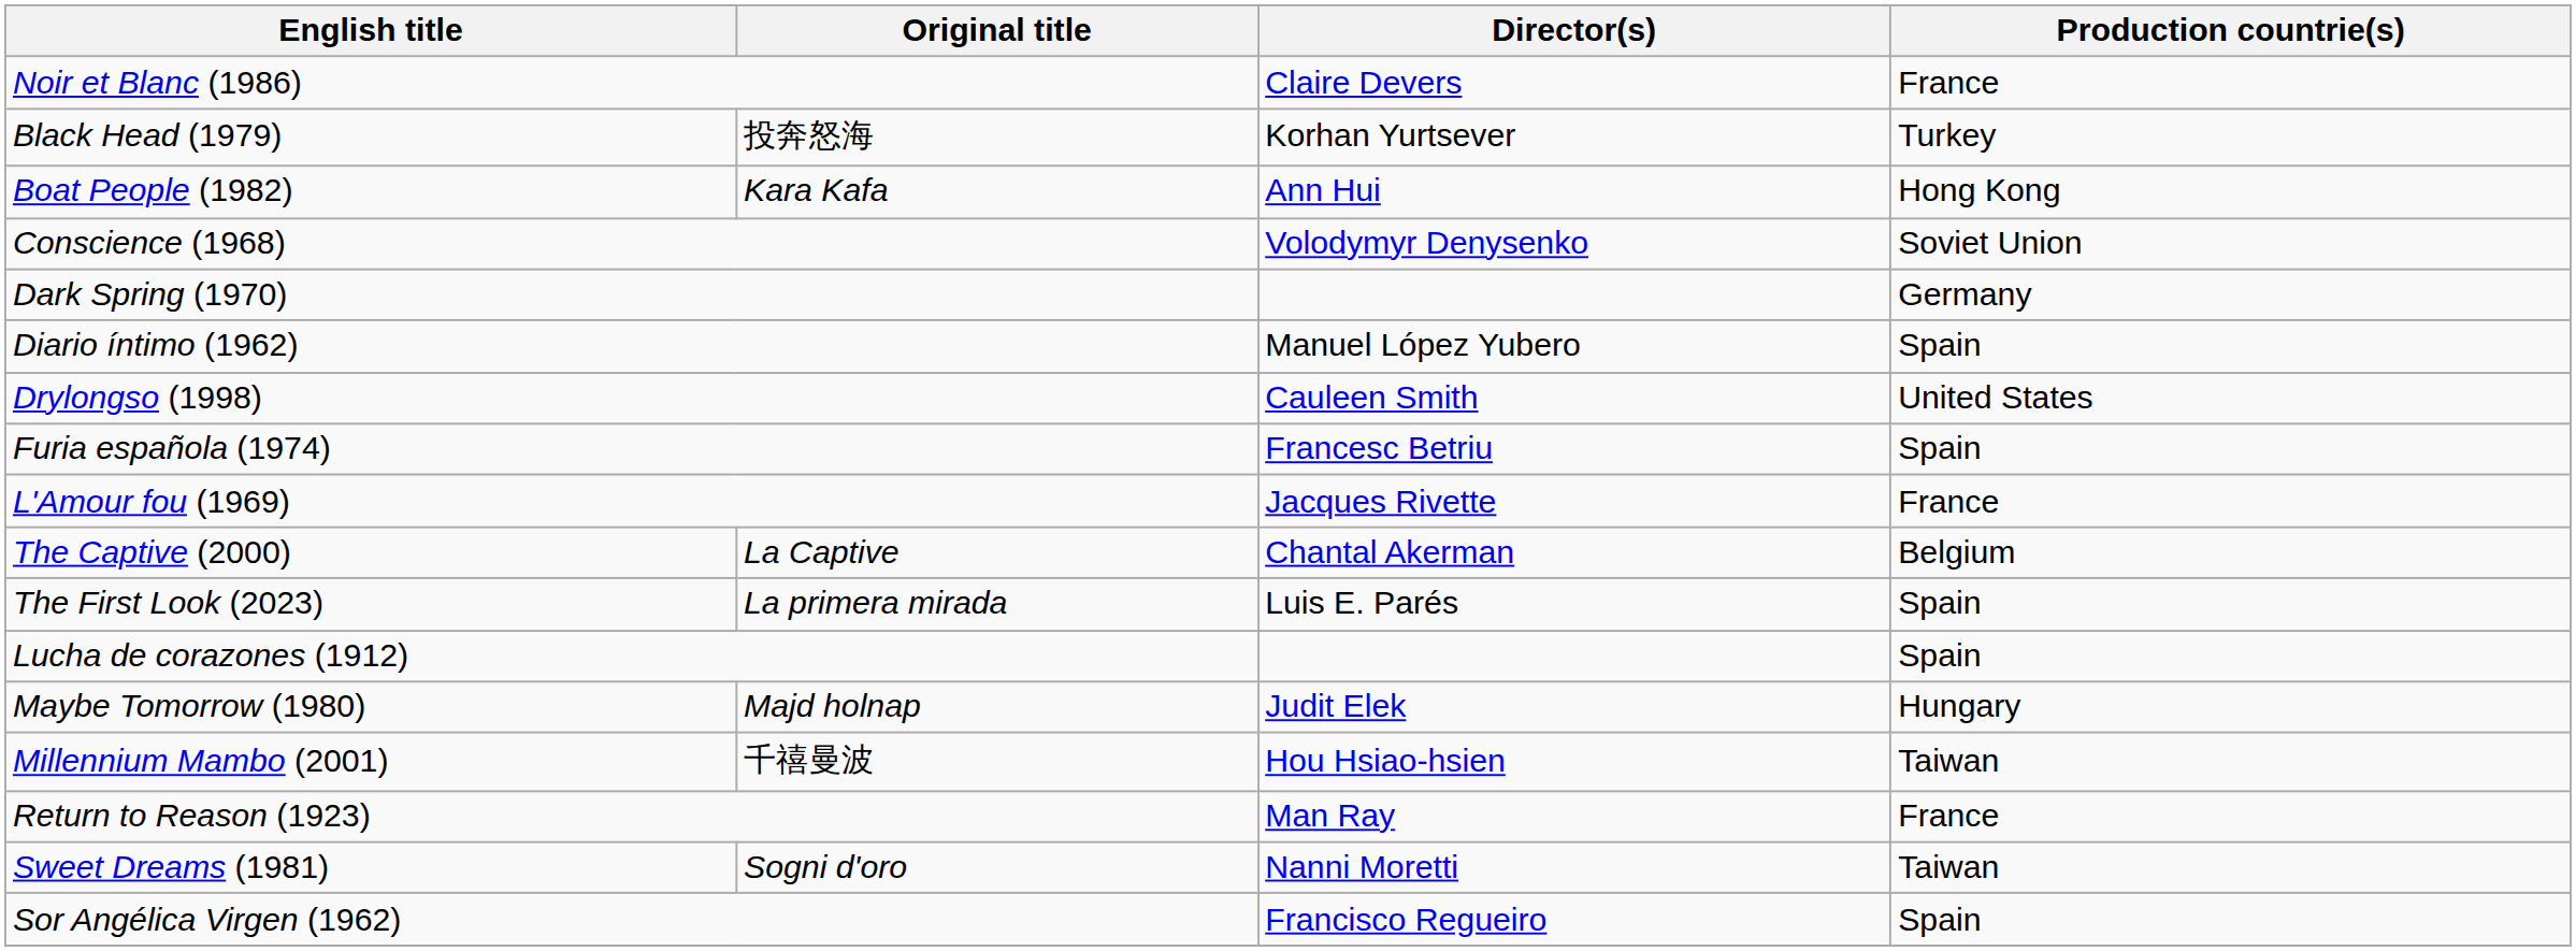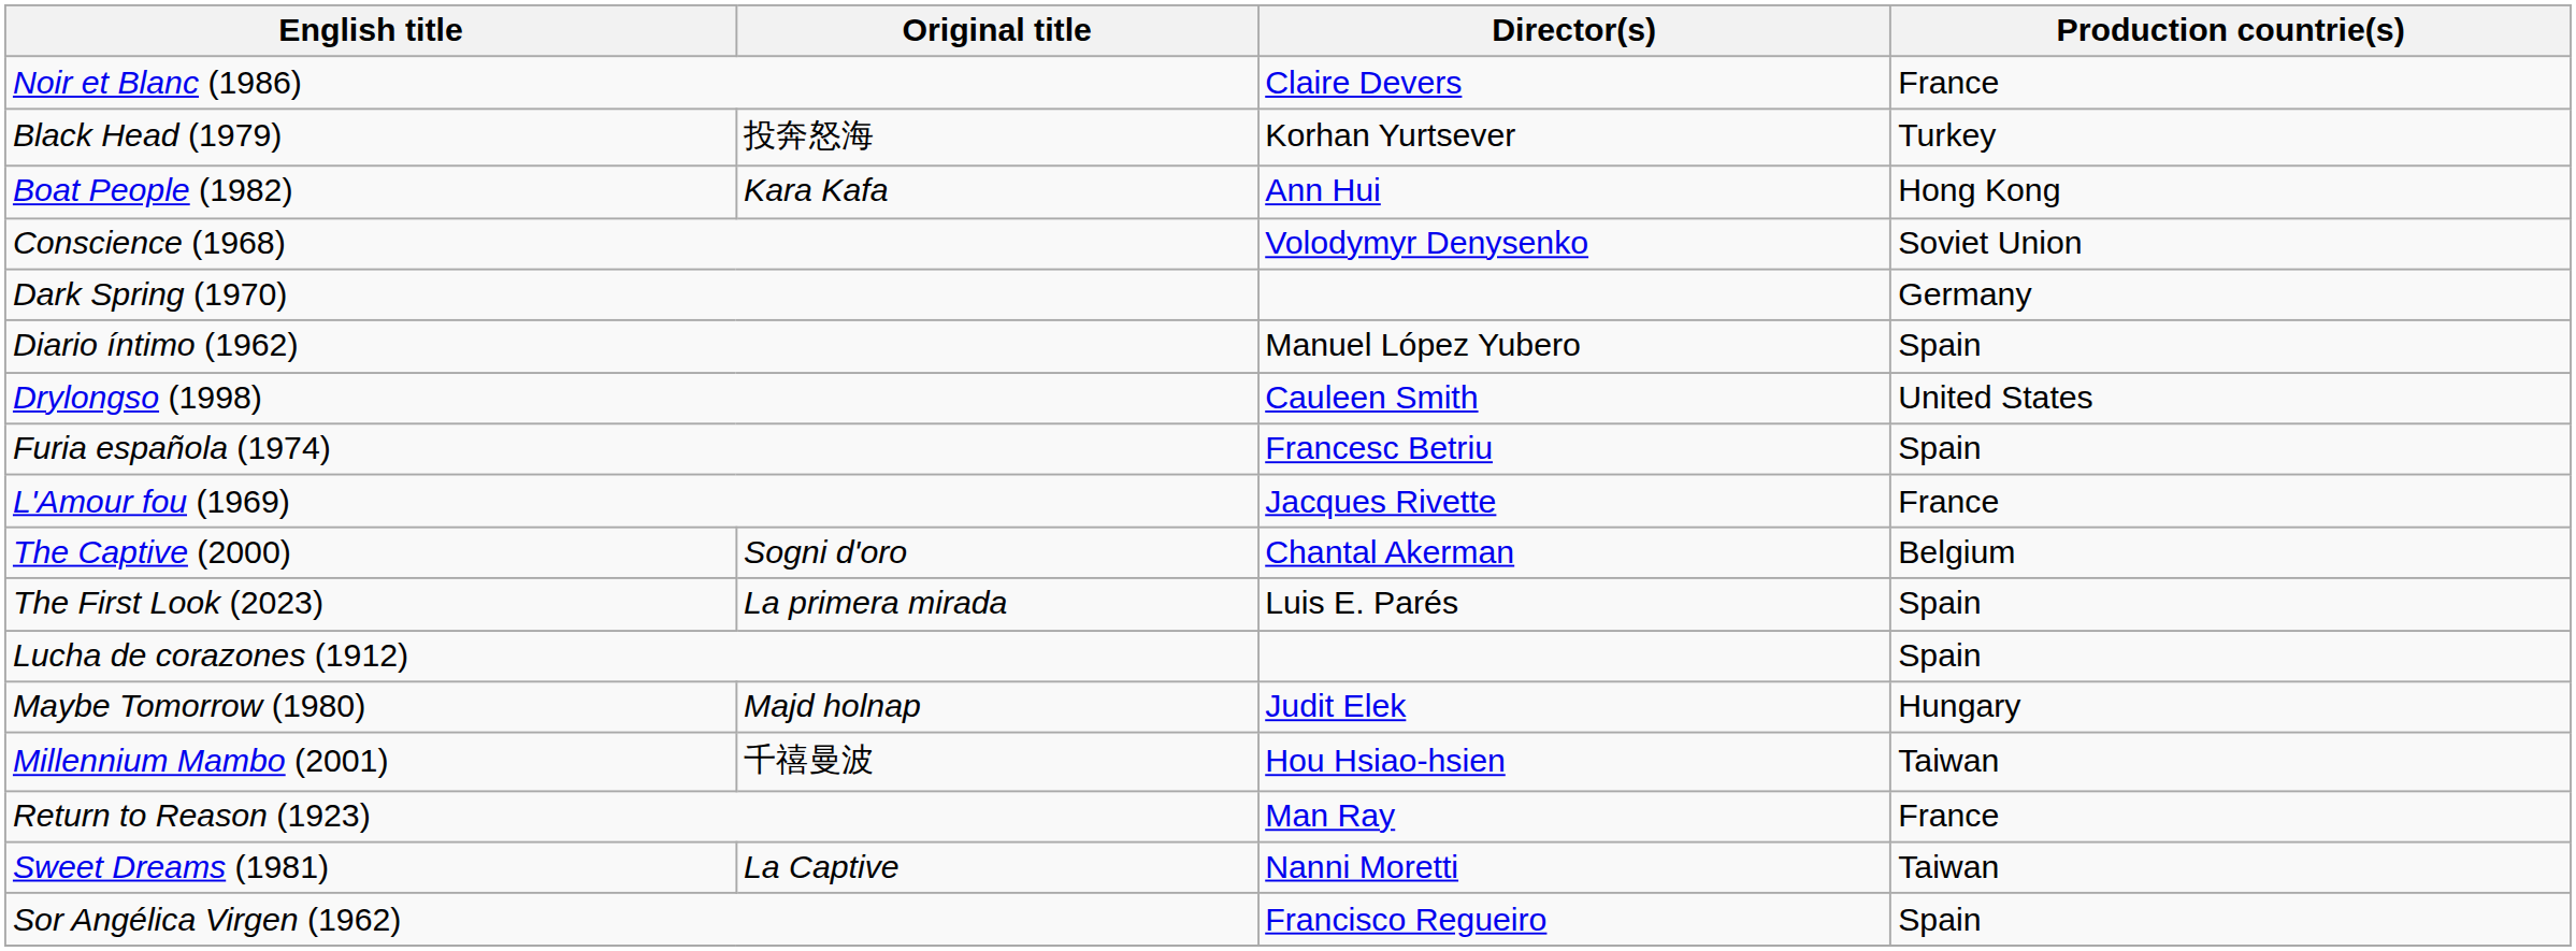 <table class="sortable wikitable" style="width:100%; margin-bottom:4px" cellpadding="5">
 <tr>
 <th scope="col">English title</th>
 <th scope="col">Original title</th>
 <th scope="col">Director(s)</th>
 <th scope="col">Production countrie(s)</th>
 </tr>
 <tr>
 <td colspan="2"><em><a href='#'>Noir et Blanc</a></em> (1986)</td>
 <td><a href='#'>Claire Devers</a></td>
 <td>France</td>
 </tr>
 <tr>
 <td><em>Black Head</em> (1979)</td>
 <td>投奔怒海</td>
 <td>Korhan Yurtsever</td>
 <td>Turkey</td>
 </tr>
 <tr>
 <td><em><a href='#'>Boat People</a></em> (1982)</td>
 <td><em>Kara Kafa</em></td>
 <td><a href='#'>Ann Hui</a></td>
 <td>Hong Kong</td>
 </tr>
 <tr>
 <td colspan="2"><em>Conscience</em> (1968)</td>
 <td><a href='#'>Volodymyr Denysenko</a></td>
 <td>Soviet Union</td>
 </tr>
 <tr>
 <td colspan="2"><em>Dark Spring</em> (1970)</td>
 <td></td>
 <td>Germany</td>
 </tr>
 <tr>
 <td colspan="2"><em>Diario íntimo</em> (1962)</td>
 <td>Manuel López Yubero</td>
 <td>Spain</td>
 </tr>
 <tr>
 <td colspan="2"><em><a href='#'>Drylongso</a></em> (1998)</td>
 <td><a href='#'>Cauleen Smith</a></td>
 <td>United States</td>
 </tr>
 <tr>
 <td colspan="2"><em>Furia española</em> (1974)</td>
 <td><a href='#'>Francesc Betriu</a></td>
 <td>Spain</td>
 </tr>
 <tr>
 <td colspan="2"><em><a href='#'>L'Amour fou</a></em> (1969)</td>
 <td><a href='#'>Jacques Rivette</a></td>
 <td>France</td>
 </tr>
 <tr>
 <td><em><a href='#'>The Captive</a></em> (2000)</td>
-<td><em>La Captive</em></td>
+<td><em>Sogni d'oro</em></td>
 <td><a href='#'>Chantal Akerman</a></td>
 <td>Belgium</td>
 </tr>
 <tr>
 <td><em>The First Look</em> (2023)</td>
 <td><em>La primera mirada</em></td>
 <td>Luis E. Parés</td>
 <td>Spain</td>
 </tr>
 <tr>
 <td colspan="2"><em>Lucha de corazones</em> (1912)</td>
 <td></td>
 <td>Spain</td>
 </tr>
 <tr>
 <td><em>Maybe Tomorrow</em> (1980)</td>
 <td><em>Majd holnap</em></td>
 <td><a href='#'>Judit Elek</a></td>
 <td>Hungary</td>
 </tr>
 <tr>
 <td><em><a href='#'>Millennium Mambo</a></em> (2001)</td>
 <td>千禧曼波</td>
 <td><a href='#'>Hou Hsiao-hsien</a></td>
 <td>Taiwan</td>
 </tr>
 <tr>
 <td colspan="2"><em>Return to Reason</em> (1923)</td>
 <td><a href='#'>Man Ray</a></td>
 <td>France</td>
 </tr>
 <tr>
 <td><em><a href='#'>Sweet Dreams</a></em> (1981)</td>
-<td><em>Sogni d'oro</em></td>
+<td><em>La Captive</em></td>
 <td><a href='#'>Nanni Moretti</a></td>
 <td>Taiwan</td>
 </tr>
 <tr>
 <td colspan="2"><em>Sor Angélica Virgen</em> (1962)</td>
 <td><a href='#'>Francisco Regueiro</a></td>
 <td>Spain</td>
 </tr>
 <tr>
 </tr>
 </table>
